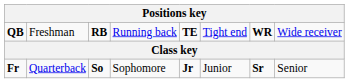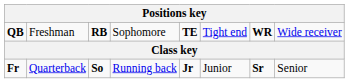 <table class="wikitable">
 <tr>
 <th colspan="8">Positions key</th>
 </tr>
 <tr>
 <td><strong>QB</strong></td>
 <td>Freshman</td>
 <td><strong>RB</strong></td>
-<td><a href='#'>Running back</a></td>
+<td>Sophomore</td>
 <td><strong>TE</strong></td>
 <td><a href='#'>Tight end</a></td>
 <td><strong>WR</strong></td>
 <td><a href='#'>Wide receiver</a></td>
 </tr>
 <tr>
 <th colspan="8">Class key</th>
 </tr>
 <tr>
 <td><strong>Fr</strong></td>
 <td><a href='#'>Quarterback</a></td>
 <td><strong>So</strong></td>
-<td>Sophomore</td>
+<td><a href='#'>Running back</a></td>
 <td><strong>Jr</strong></td>
 <td>Junior</td>
 <td><strong>Sr</strong></td>
 <td>Senior</td>
 </tr>
 </table>
